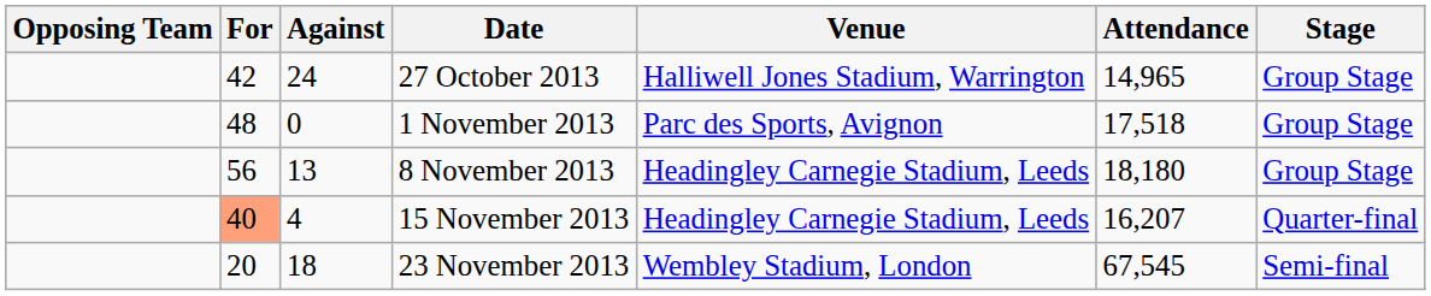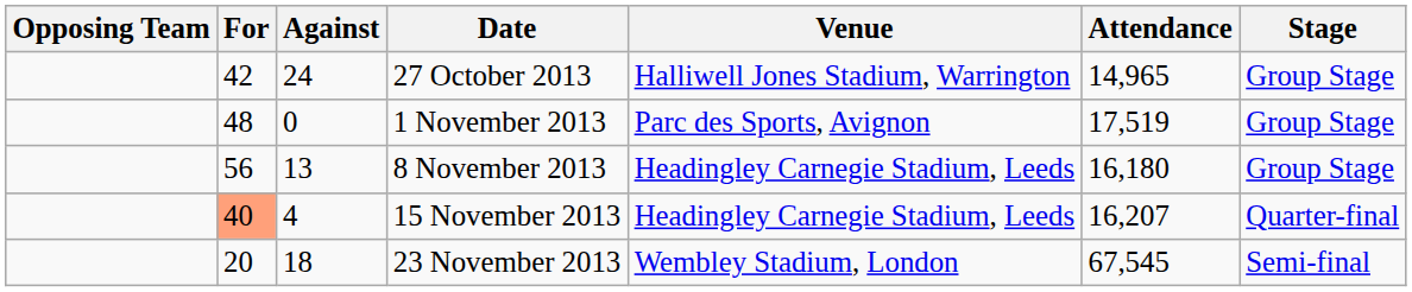 <table class="wikitable">
 <tr>
 <th>Opposing Team</th>
 <th>For</th>
 <th>Against</th>
 <th>Date</th>
 <th>Venue</th>
 <th>Attendance</th>
 <th>Stage</th>
 </tr>
 <tr>
 <td></td>
 <td>42</td>
 <td>24</td>
 <td>27 October 2013</td>
 <td><a href='#'>Halliwell Jones Stadium</a>, <a href='#'>Warrington</a></td>
 <td>14,965</td>
 <td><a href='#'>Group Stage</a></td>
 </tr>
 <tr>
 <td></td>
 <td>48</td>
 <td>0</td>
 <td>1 November 2013</td>
 <td><a href='#'>Parc des Sports</a>, <a href='#'>Avignon</a></td>
-<td>17,518</td>
+<td>17,519</td>
 <td><a href='#'>Group Stage</a></td>
 </tr>
 <tr>
 <td></td>
 <td>56</td>
 <td>13</td>
 <td>8 November 2013</td>
 <td><a href='#'>Headingley Carnegie Stadium</a>, <a href='#'>Leeds</a></td>
-<td>18,180</td>
+<td>16,180</td>
 <td><a href='#'>Group Stage</a></td>
 </tr>
 <tr>
 <td></td>
 <td style="background: lightsalmon;">40</td>
 <td>4</td>
 <td>15 November 2013</td>
 <td><a href='#'>Headingley Carnegie Stadium</a>, <a href='#'>Leeds</a></td>
 <td>16,207</td>
 <td><a href='#'>Quarter-final</a></td>
 </tr>
 <tr>
 <td></td>
 <td>20</td>
 <td>18</td>
 <td>23 November 2013</td>
 <td><a href='#'>Wembley Stadium</a>, <a href='#'>London</a></td>
 <td>67,545</td>
 <td><a href='#'>Semi-final</a></td>
 </tr>
 </table>
